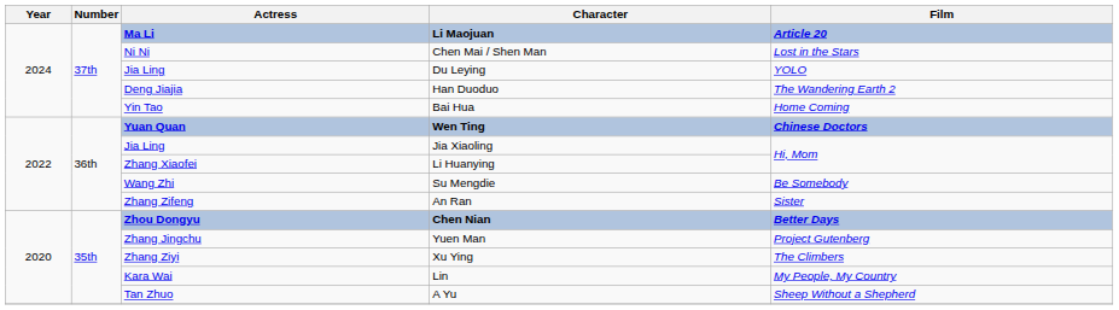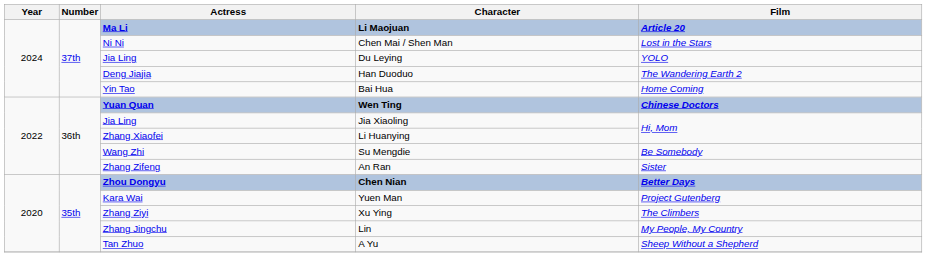 <table class="wikitable" width="95%" align="center">
 <tr>
 <th width="6%">Year</th>
 <th width="4%">Number</th>
 <th width="28%">Actress</th>
 <th width="31%">Character</th>
 <th width="31%">Film</th>
 </tr>
 <tr>
 <td rowspan="5" style="text-align:center">2024</td>
 <td rowspan=5><a href='#'>37th</a></td>
 <td style="background:#B0C4DE;"><strong><a href='#'>Ma Li</a></strong></td>
 <td style="background:#B0C4DE;"><strong>Li Maojuan</strong></td>
 <td style="background:#B0C4DE;"><strong><em><a href='#'>Article 20</a></em></strong></td>
 </tr>
 <tr>
 <td><a href='#'>Ni Ni</a></td>
 <td>Chen Mai / Shen Man</td>
 <td><em><a href='#'>Lost in the Stars</a></em></td>
 </tr>
 <tr>
 <td><a href='#'>Jia Ling</a></td>
 <td>Du Leying</td>
 <td><em><a href='#'>YOLO</a></em></td>
 </tr>
 <tr>
 <td><a href='#'>Deng Jiajia</a></td>
 <td>Han Duoduo</td>
 <td><em><a href='#'>The Wandering Earth 2</a></em></td>
 </tr>
 <tr>
 <td><a href='#'>Yin Tao</a></td>
 <td>Bai Hua</td>
 <td><em><a href='#'>Home Coming</a></em></td>
 </tr>
 <tr>
 <td rowspan="5" style="text-align:center">2022</td>
 <td rowspan=5>36th</td>
 <td style="background:#B0C4DE;"><strong> <a href='#'>Yuan Quan</a></strong></td>
 <td style="background:#B0C4DE;"><strong>Wen Ting</strong></td>
 <td style="background:#B0C4DE;"><strong><em><a href='#'>Chinese Doctors</a></em></strong></td>
 </tr>
 <tr>
 <td><a href='#'>Jia Ling</a></td>
 <td>Jia Xiaoling</td>
 <td rowspan="2"><em><a href='#'>Hi, Mom</a></em></td>
 </tr>
 <tr>
 <td><a href='#'>Zhang Xiaofei</a></td>
 <td>Li Huanying</td>
 </tr>
 <tr>
 <td><a href='#'>Wang Zhi</a></td>
 <td>Su Mengdie</td>
 <td><em><a href='#'>Be Somebody</a></em></td>
 </tr>
 <tr>
 <td><a href='#'>Zhang Zifeng</a></td>
 <td>An Ran</td>
 <td><em><a href='#'>Sister</a></em></td>
 </tr>
 <tr>
 <td rowspan="5" style="text-align:center">2020</td>
 <td rowspan=5><a href='#'>35th</a></td>
 <td style="background:#B0C4DE;"><strong> <a href='#'>Zhou Dongyu</a></strong></td>
 <td style="background:#B0C4DE;"><strong> Chen Nian</strong></td>
 <td style="background:#B0C4DE;"><strong><em><a href='#'>Better Days</a></em></strong></td>
 </tr>
 <tr>
-<td><a href='#'>Zhang Jingchu</a></td>
+<td><a href='#'>Kara Wai</a></td>
 <td>Yuen Man</td>
 <td><em><a href='#'>Project Gutenberg</a></em></td>
 </tr>
 <tr>
 <td><a href='#'>Zhang Ziyi</a></td>
 <td>Xu Ying</td>
 <td><em><a href='#'>The Climbers</a></em></td>
 </tr>
 <tr>
-<td><a href='#'>Kara Wai</a></td>
+<td><a href='#'>Zhang Jingchu</a></td>
 <td>Lin</td>
 <td><em><a href='#'>My People, My Country</a></em></td>
 </tr>
 <tr>
 <td><a href='#'>Tan Zhuo</a></td>
 <td>A Yu</td>
 <td><em><a href='#'>Sheep Without a Shepherd</a></em></td>
 </tr>
 <tr>
 </tr>
 </table>
